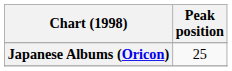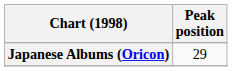 <table class="wikitable sortable plainrowheaders" style="text-align:center">
 <tr>
 <th scope="col">Chart (1998)</th>
 <th scope="col">Peak<br>position</th>
 </tr>
 <tr>
 </tr>
 <tr>
 <th scope="row">Japanese Albums (<a href='#'>Oricon</a>)</th>
-<td>25</td>
+<td>29</td>
 </tr>
 <tr>
 </tr>
 <tr>
 </tr>
 </table>
